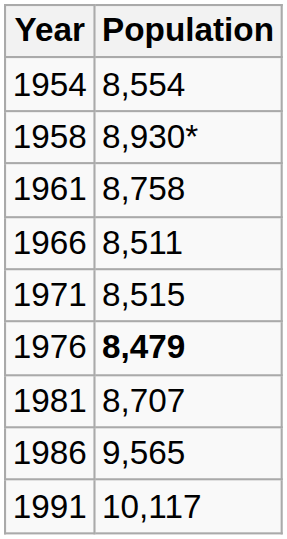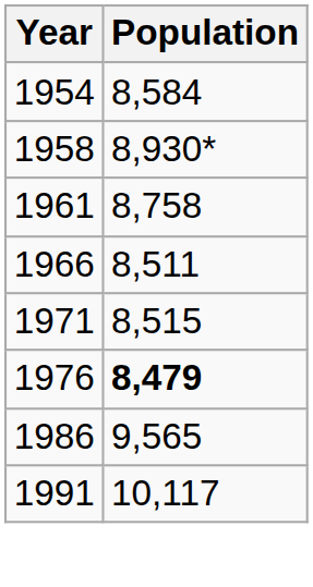 <table class="wikitable">
 <tr>
 <th>Year</th>
 <th>Population</th>
 </tr>
 <tr>
 <td>1954</td>
-<td>8,554</td>
+<td>8,584</td>
 </tr>
 <tr>
 <td>1958</td>
 <td>8,930*</td>
 </tr>
 <tr>
 <td>1961</td>
 <td>8,758</td>
 </tr>
 <tr>
 <td>1966</td>
 <td>8,511</td>
 </tr>
 <tr>
 <td>1971</td>
 <td>8,515</td>
 </tr>
 <tr>
 <td>1976</td>
 <td><strong>8,479</strong></td>
 </tr>
 <tr>
-<td>1981</td>
-<td>8,707</td>
-</tr>
-<tr>
 <td>1986</td>
 <td>9,565</td>
 </tr>
 <tr>
 <td>1991</td>
 <td>10,117</td>
 </tr>
 </table>
